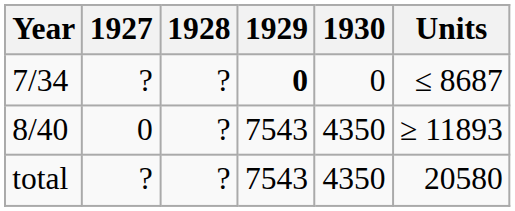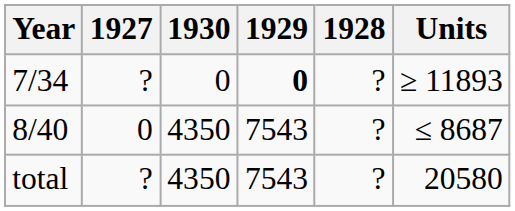 <table class="wikitable">
 <tr>
 <th>Year</th>
 <th>1927</th>
+<th>1930</th>
+<th>1929</th>
 <th>1928</th>
-<th>1929</th>
-<th>1930</th>
 <th>Units</th>
 </tr>
 <tr>
 <td>7/34</td>
 <td align="right">?</td>
+<td align="right">0</td>
+<td align="right"><strong>0</strong></td>
 <td align="right">?</td>
-<td align="right"><strong>0</strong></td>
-<td align="right">0</td>
-<td align="right">≤ 8687</td>
+<td align="right">≥ 11893</td>
 </tr>
 <tr>
 <td>8/40</td>
 <td align="right">0</td>
+<td align="right">4350</td>
+<td align="right">7543</td>
 <td align="right">?</td>
-<td align="right">7543</td>
-<td align="right">4350</td>
-<td align="right">≥ 11893</td>
+<td align="right">≤ 8687</td>
 </tr>
 <tr>
 <td>total</td>
 <td align="right">?</td>
+<td align="right">4350</td>
+<td align="right">7543</td>
 <td align="right">?</td>
-<td align="right">7543</td>
-<td align="right">4350</td>
 <td align="right">20580</td>
 </tr>
 </table>
